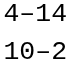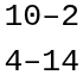 <table style="text-align:center">
 <tr>
 <th width=200></th>
 <th width=100></th>
 <th width=200></th>
 </tr>
 <tr>
+<td align=right><strong></strong></td>
+<td>10–2</td>
+<td align=left></td>
+</tr>
+<tr>
 <td align=right></td>
 <td>4–14</td>
 <td align=left><strong></strong></td>
 </tr>
-<tr>
-<td align=right><strong></strong></td>
-<td>10–2</td>
-<td align=left></td>
-</tr>
 </table>
